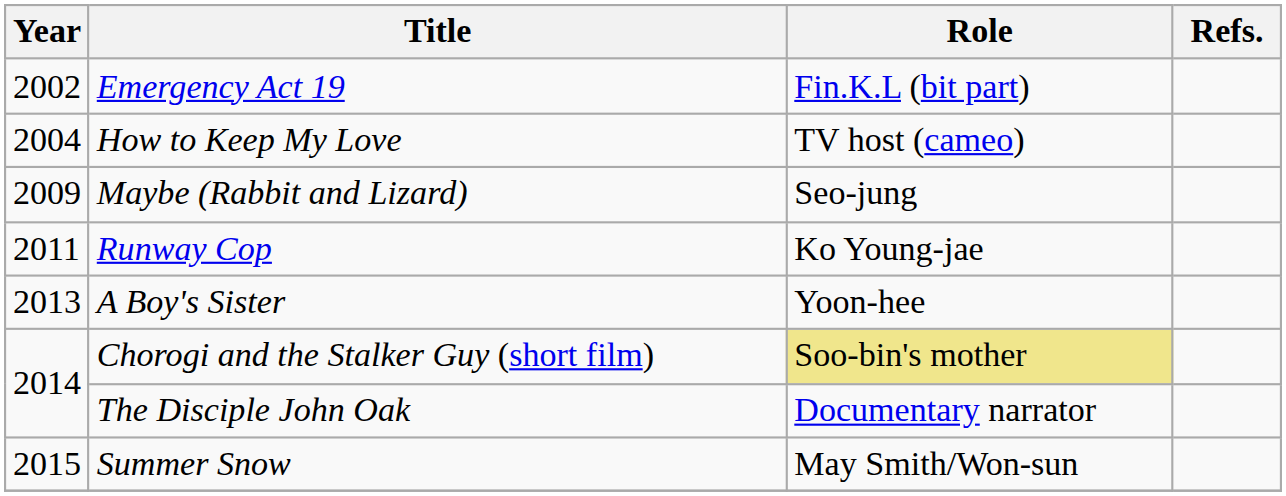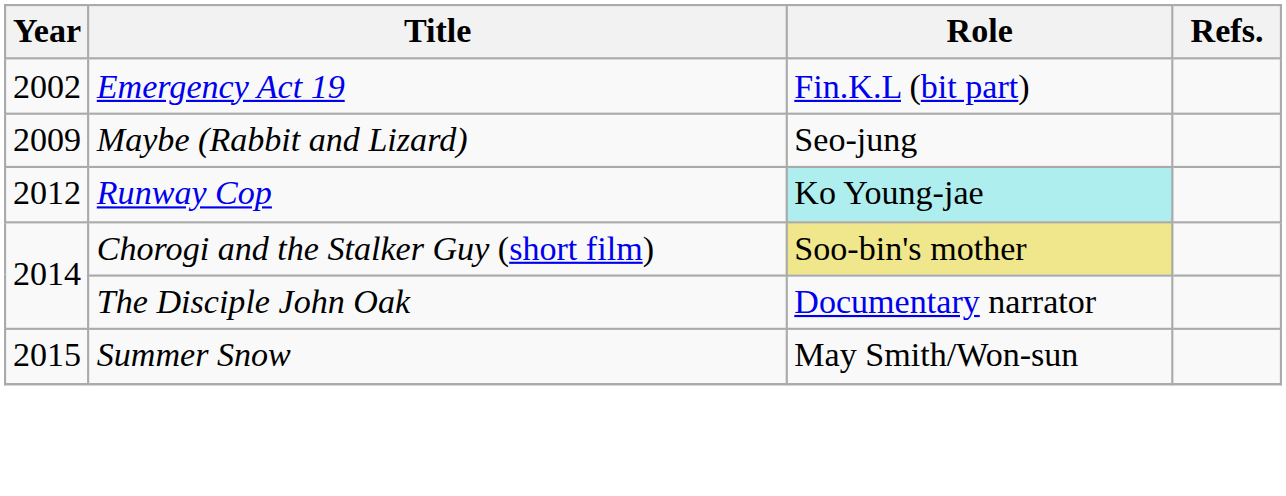 <table class="wikitable" style="width:600px">
 <tr>
 <th width=10>Year</th>
 <th>Title</th>
 <th>Role</th>
 <th>Refs.</th>
 </tr>
 <tr>
 <td>2002</td>
 <td><em><a href='#'>Emergency Act 19</a></em></td>
 <td><a href='#'>Fin.K.L</a> (<a href='#'>bit part</a>)</td>
 <td></td>
 </tr>
 <tr>
-<td>2004</td>
-<td><em>How to Keep My Love</em></td>
-<td>TV host (<a href='#'>cameo</a>)</td>
-<td></td>
-</tr>
-<tr>
 <td>2009</td>
 <td><em>Maybe (Rabbit and Lizard)</em></td>
 <td>Seo-jung</td>
 <td></td>
 </tr>
 <tr>
-<td>2011</td>
+<td>2012</td>
 <td><em><a href='#'>Runway Cop</a></em></td>
-<td>Ko Young-jae</td>
-<td></td>
-</tr>
-<tr>
-<td>2013</td>
-<td><em>A Boy's Sister</em></td>
-<td>Yoon-hee</td>
+<td style="background: paleturquoise;">Ko Young-jae</td>
 <td></td>
 </tr>
 <tr>
 <td rowspan=2>2014</td>
 <td><em>Chorogi and the Stalker Guy</em>  (<a href='#'>short film</a>)</td>
 <td style="background: khaki;">Soo-bin's mother</td>
 <td></td>
 </tr>
 <tr>
 <td><em>The Disciple John Oak</em> </td>
 <td><a href='#'>Documentary</a> narrator</td>
 <td></td>
 </tr>
 <tr>
 <td>2015</td>
 <td><em>Summer Snow</em></td>
 <td>May Smith/Won-sun</td>
 <td></td>
 </tr>
 <tr>
 </tr>
 </table>
